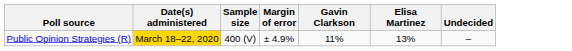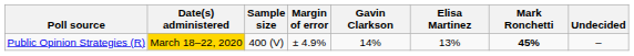 <table class="wikitable" style="font-size:90%;text-align:center;">
 <tr valign=bottom>
 <th>Poll source</th>
 <th>Date(s)<br>administered</th>
 <th>Sample<br>size</th>
 <th>Margin<br>of error</th>
 <th style="width:100px;">Gavin<br>Clarkson</th>
 <th style="width:100px;">Elisa<br>Martinez</th>
+<th style="width:100px;">Mark<br>Ronchetti</th>
 <th>Undecided</th>
 </tr>
 <tr>
 <td><a href='#'>Public Opinion Strategies (R)</a></td>
 <td style="background: gold;">March 18–22, 2020</td>
 <td>400 (V)</td>
 <td>± 4.9%</td>
-<td>11%</td>
+<td>14%</td>
 <td>13%</td>
+<td><strong>45%</strong></td>
 <td>–</td>
 </tr>
 </table>
